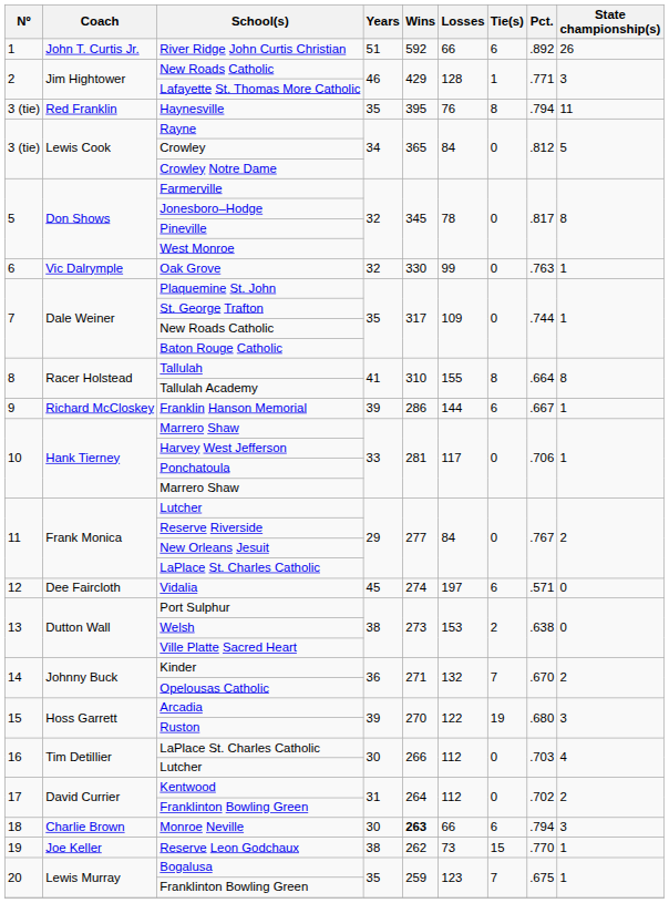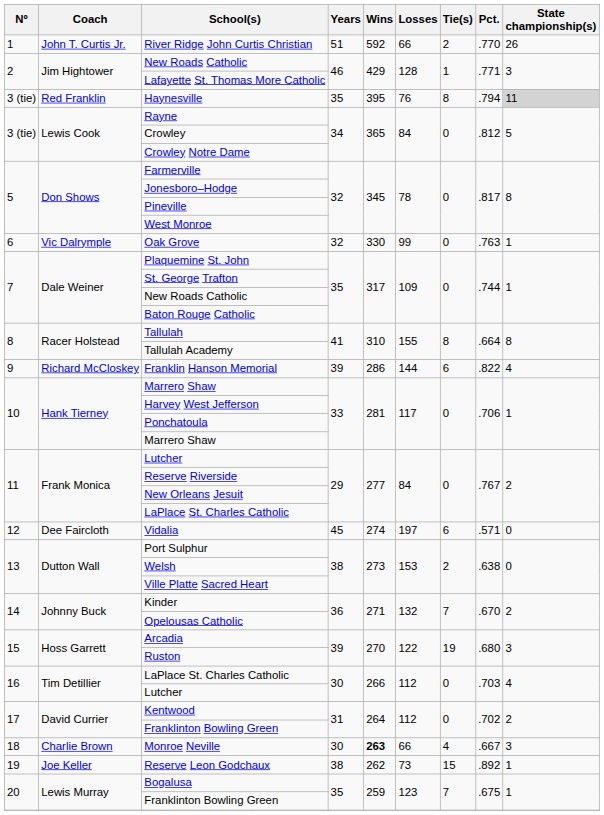 <table class="wikitable sortable">
 <tr>
 <th>Nº</th>
 <th>Coach</th>
 <th>School(s)</th>
 <th>Years</th>
 <th>Wins</th>
 <th>Losses</th>
 <th>Tie(s)</th>
 <th>Pct.</th>
 <th>State<br>championship(s)</th>
 </tr>
 <tr>
 <td>1</td>
 <td><a href='#'>John T. Curtis Jr.</a></td>
 <td><a href='#'>River Ridge</a> <a href='#'>John Curtis Christian</a></td>
 <td>51</td>
 <td>592</td>
 <td>66</td>
-<td>6</td>
-<td>.892</td>
+<td>2</td>
+<td>.770</td>
 <td>26</td>
 </tr>
 <tr>
 <td rowspan="2">2</td>
 <td rowspan="2">Jim Hightower</td>
 <td><a href='#'>New Roads</a> <a href='#'>Catholic</a></td>
 <td rowspan="2">46</td>
 <td rowspan="2">429</td>
 <td rowspan="2">128</td>
 <td rowspan="2">1</td>
 <td rowspan="2">.771</td>
 <td rowspan="2">3</td>
 </tr>
 <tr>
 <td><a href='#'>Lafayette</a> <a href='#'>St. Thomas More Catholic</a></td>
 </tr>
 <tr>
 <td>3 (tie)</td>
 <td><a href='#'>Red Franklin</a></td>
 <td><a href='#'>Haynesville</a></td>
 <td>35</td>
 <td>395</td>
 <td>76</td>
 <td>8</td>
 <td>.794</td>
-<td>11</td>
+<td style="background: lightgrey;">11</td>
 </tr>
 <tr>
 <td rowspan="3">3 (tie)</td>
 <td rowspan="3">Lewis Cook</td>
 <td><a href='#'>Rayne</a></td>
 <td rowspan="3">34</td>
 <td rowspan="3">365</td>
 <td rowspan="3">84</td>
 <td rowspan="3">0</td>
 <td rowspan="3">.812</td>
 <td rowspan="3">5</td>
 </tr>
 <tr>
 <td>Crowley</td>
 </tr>
 <tr>
 <td><a href='#'>Crowley</a> <a href='#'>Notre Dame</a></td>
 </tr>
 <tr>
 <td rowspan="4">5</td>
 <td rowspan="4"><a href='#'>Don Shows</a></td>
 <td><a href='#'>Farmerville</a></td>
 <td rowspan="4">32</td>
 <td rowspan="4">345</td>
 <td rowspan="4">78</td>
 <td rowspan="4">0</td>
 <td rowspan="4">.817</td>
 <td rowspan="4">8</td>
 </tr>
 <tr>
 <td><a href='#'>Jonesboro–Hodge</a></td>
 </tr>
 <tr>
 <td><a href='#'>Pineville</a></td>
 </tr>
 <tr>
 <td><a href='#'>West Monroe</a></td>
 </tr>
 <tr>
 <td>6</td>
 <td><a href='#'>Vic Dalrymple</a></td>
 <td><a href='#'>Oak Grove</a></td>
 <td>32</td>
 <td>330</td>
 <td>99</td>
 <td>0</td>
 <td>.763</td>
 <td>1</td>
 </tr>
 <tr>
 <td rowspan="4">7</td>
 <td rowspan="4">Dale Weiner</td>
 <td><a href='#'>Plaquemine</a> <a href='#'>St. John</a></td>
 <td rowspan="4">35</td>
 <td rowspan="4">317</td>
 <td rowspan="4">109</td>
 <td rowspan="4">0</td>
 <td rowspan="4">.744</td>
 <td rowspan="4">1</td>
 </tr>
 <tr>
 <td><a href='#'>St. George</a> <a href='#'>Trafton</a></td>
 </tr>
 <tr>
 <td>New Roads Catholic</td>
 </tr>
 <tr>
 <td><a href='#'>Baton Rouge</a> <a href='#'>Catholic</a></td>
 </tr>
 <tr>
 <td rowspan="2">8</td>
 <td rowspan="2">Racer Holstead</td>
 <td><a href='#'>Tallulah</a></td>
 <td rowspan="2">41</td>
 <td rowspan="2">310</td>
 <td rowspan="2">155</td>
 <td rowspan="2">8</td>
 <td rowspan="2">.664</td>
 <td rowspan="2">8</td>
 </tr>
 <tr>
 <td>Tallulah Academy</td>
 </tr>
 <tr>
 <td>9</td>
 <td><a href='#'>Richard McCloskey</a></td>
 <td><a href='#'>Franklin</a> <a href='#'>Hanson Memorial</a></td>
 <td>39</td>
 <td>286</td>
 <td>144</td>
 <td>6</td>
-<td>.667</td>
-<td>1</td>
+<td>.822</td>
+<td>4</td>
 </tr>
 <tr>
 <td rowspan="4">10</td>
 <td rowspan="4"><a href='#'>Hank Tierney</a></td>
 <td><a href='#'>Marrero</a> <a href='#'>Shaw</a></td>
 <td rowspan="4">33</td>
 <td rowspan="4">281</td>
 <td rowspan="4">117</td>
 <td rowspan="4">0</td>
 <td rowspan="4">.706</td>
 <td rowspan="4">1</td>
 </tr>
 <tr>
 <td><a href='#'>Harvey</a> <a href='#'>West Jefferson</a></td>
 </tr>
 <tr>
 <td><a href='#'>Ponchatoula</a></td>
 </tr>
 <tr>
 <td>Marrero Shaw</td>
 </tr>
 <tr>
 <td rowspan="4">11</td>
 <td rowspan="4">Frank Monica</td>
 <td><a href='#'>Lutcher</a></td>
 <td rowspan="4">29</td>
 <td rowspan="4">277</td>
 <td rowspan="4">84</td>
 <td rowspan="4">0</td>
 <td rowspan="4">.767</td>
 <td rowspan="4">2</td>
 </tr>
 <tr>
 <td><a href='#'>Reserve</a> <a href='#'>Riverside</a></td>
 </tr>
 <tr>
 <td><a href='#'>New Orleans</a> <a href='#'>Jesuit</a></td>
 </tr>
 <tr>
 <td><a href='#'>LaPlace</a> <a href='#'>St. Charles Catholic</a></td>
 </tr>
 <tr>
 <td>12</td>
 <td>Dee Faircloth</td>
 <td><a href='#'>Vidalia</a></td>
 <td>45</td>
 <td>274</td>
 <td>197</td>
 <td>6</td>
 <td>.571</td>
 <td>0</td>
 </tr>
 <tr>
 <td rowspan="3">13</td>
 <td rowspan="3">Dutton Wall</td>
 <td>Port Sulphur</td>
 <td rowspan="3">38</td>
 <td rowspan="3">273</td>
 <td rowspan="3">153</td>
 <td rowspan="3">2</td>
 <td rowspan="3">.638</td>
 <td rowspan="3">0</td>
 </tr>
 <tr>
 <td><a href='#'>Welsh</a></td>
 </tr>
 <tr>
 <td><a href='#'>Ville Platte</a> <a href='#'>Sacred Heart</a></td>
 </tr>
 <tr>
 <td rowspan="2">14</td>
 <td rowspan="2">Johnny Buck</td>
 <td>Kinder</td>
 <td rowspan="2">36</td>
 <td rowspan="2">271</td>
 <td rowspan="2">132</td>
 <td rowspan="2">7</td>
 <td rowspan="2">.670</td>
 <td rowspan="2">2</td>
 </tr>
 <tr>
 <td><a href='#'>Opelousas Catholic</a></td>
 </tr>
 <tr>
 <td rowspan="2">15</td>
 <td rowspan="2">Hoss Garrett</td>
 <td><a href='#'>Arcadia</a></td>
 <td rowspan="2">39</td>
 <td rowspan="2">270</td>
 <td rowspan="2">122</td>
 <td rowspan="2">19</td>
 <td rowspan="2">.680</td>
 <td rowspan="2">3</td>
 </tr>
 <tr>
 <td><a href='#'>Ruston</a></td>
 </tr>
 <tr>
 <td rowspan="2">16</td>
 <td rowspan="2">Tim Detillier</td>
 <td>LaPlace St. Charles Catholic</td>
 <td rowspan="2">30</td>
 <td rowspan="2">266</td>
 <td rowspan="2">112</td>
 <td rowspan="2">0</td>
 <td rowspan="2">.703</td>
 <td rowspan="2">4</td>
 </tr>
 <tr>
 <td>Lutcher</td>
 </tr>
 <tr>
 <td rowspan="2">17</td>
 <td rowspan="2">David Currier</td>
 <td><a href='#'>Kentwood</a></td>
 <td rowspan="2">31</td>
 <td rowspan="2">264</td>
 <td rowspan="2">112</td>
 <td rowspan="2">0</td>
 <td rowspan="2">.702</td>
 <td rowspan="2">2</td>
 </tr>
 <tr>
 <td><a href='#'>Franklinton</a> <a href='#'>Bowling Green</a></td>
 </tr>
 <tr>
 <td>18</td>
 <td><a href='#'>Charlie Brown</a></td>
 <td><a href='#'>Monroe</a> <a href='#'>Neville</a></td>
 <td>30</td>
 <td><strong>263</strong></td>
 <td>66</td>
-<td>6</td>
-<td>.794</td>
+<td>4</td>
+<td>.667</td>
 <td>3</td>
 </tr>
 <tr>
 <td>19</td>
 <td><a href='#'>Joe Keller</a></td>
 <td><a href='#'>Reserve</a> <a href='#'>Leon Godchaux</a></td>
 <td>38</td>
 <td>262</td>
 <td>73</td>
 <td>15</td>
-<td>.770</td>
+<td>.892</td>
 <td>1</td>
 </tr>
 <tr>
 <td rowspan="2">20</td>
 <td rowspan="2">Lewis Murray</td>
 <td><a href='#'>Bogalusa</a></td>
 <td rowspan="2">35</td>
 <td rowspan="2">259</td>
 <td rowspan="2">123</td>
 <td rowspan="2">7</td>
 <td rowspan="2">.675</td>
 <td rowspan="2">1</td>
 </tr>
 <tr>
 <td>Franklinton Bowling Green</td>
 </tr>
 <tr>
 </tr>
 </table>
